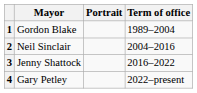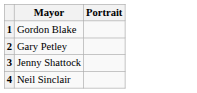 <table class="wikitable">
 <tr>
 <th></th>
 <th>Mayor</th>
 <th>Portrait</th>
-<th>Term of office</th>
 </tr>
 <tr>
 <th>1</th>
 <td>Gordon Blake</td>
 <td></td>
-<td>1989–2004</td>
 </tr>
 <tr>
 <th>2</th>
-<td>Neil Sinclair</td>
+<td>Gary Petley</td>
 <td></td>
-<td>2004–2016</td>
 </tr>
 <tr>
 <th>3</th>
 <td>Jenny Shattock</td>
 <td></td>
-<td>2016–2022</td>
 </tr>
 <tr>
 <th>4</th>
-<td>Gary Petley</td>
+<td>Neil Sinclair</td>
 <td></td>
-<td>2022–present</td>
 </tr>
 </table>
